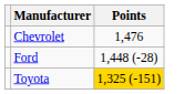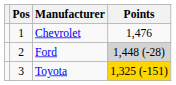 <table class="wikitable" style="font-size: 95%;">
 <tr>
 <th></th>
+<th>Pos</th>
 <th>Manufacturer</th>
 <th>Points</th>
 </tr>
 <tr>
 <td align="left"></td>
+<td style="text-align:center;">1</td>
 <td><a href='#'>Chevrolet</a></td>
 <td style="text-align:center;">1,476</td>
 </tr>
 <tr>
 <td align="left"></td>
+<td style="text-align:center;">2</td>
 <td><a href='#'>Ford</a></td>
-<td style="text-align:center;">1,448 (-28)</td>
+<td style="background: lightgrey; text-align:center;">1,448 (-28)</td>
 </tr>
 <tr>
 <td align="left"></td>
+<td style="text-align:center;">3</td>
 <td><a href='#'>Toyota</a></td>
 <td style="background: gold; text-align:center;">1,325 (-151)</td>
 </tr>
 </table>
